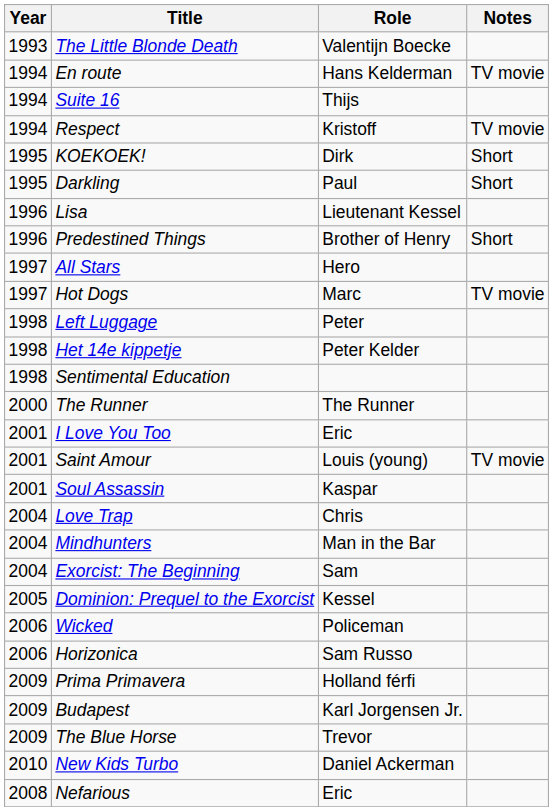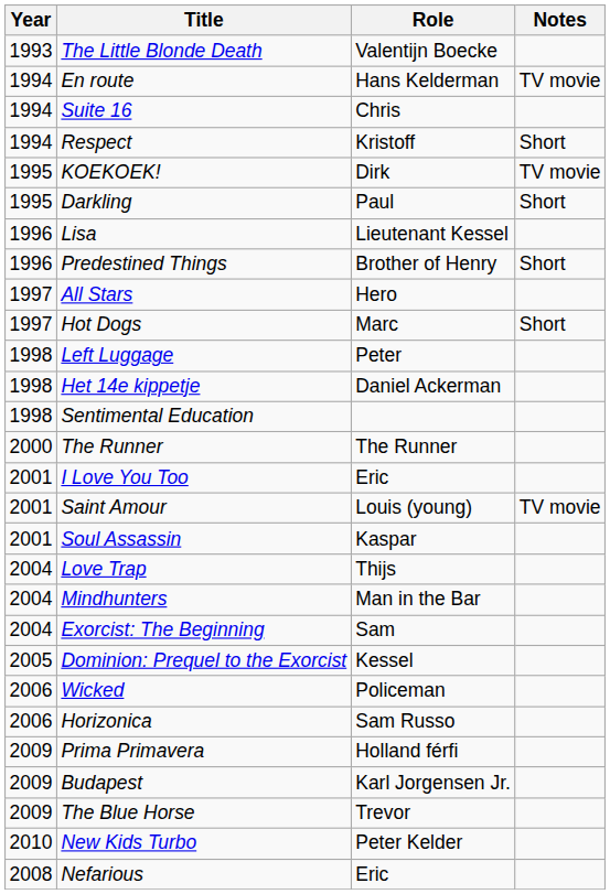 <table class="wikitable">
 <tr>
 <th>Year</th>
 <th>Title</th>
 <th>Role</th>
 <th>Notes</th>
 </tr>
 <tr>
 <td>1993</td>
 <td><em><a href='#'>The Little Blonde Death</a></em></td>
 <td>Valentijn Boecke</td>
 <td></td>
 </tr>
 <tr>
 <td>1994</td>
 <td><em>En route</em></td>
 <td>Hans Kelderman</td>
 <td>TV movie</td>
 </tr>
 <tr>
 <td>1994</td>
 <td><em><a href='#'>Suite 16</a></em></td>
-<td>Thijs</td>
+<td>Chris</td>
 <td></td>
 </tr>
 <tr>
 <td>1994</td>
 <td><em>Respect</em></td>
 <td>Kristoff</td>
-<td>TV movie</td>
+<td>Short</td>
 </tr>
 <tr>
 <td>1995</td>
 <td><em>KOEKOEK!</em></td>
 <td>Dirk</td>
-<td>Short</td>
+<td>TV movie</td>
 </tr>
 <tr>
 <td>1995</td>
 <td><em>Darkling</em></td>
 <td>Paul</td>
 <td>Short</td>
 </tr>
 <tr>
 <td>1996</td>
 <td><em>Lisa</em></td>
 <td>Lieutenant Kessel</td>
 <td></td>
 </tr>
 <tr>
 <td>1996</td>
 <td><em>Predestined Things</em></td>
 <td>Brother of Henry</td>
 <td>Short</td>
 </tr>
 <tr>
 <td>1997</td>
 <td><em><a href='#'>All Stars</a></em></td>
 <td>Hero</td>
 <td></td>
 </tr>
 <tr>
 <td>1997</td>
 <td><em>Hot Dogs</em></td>
 <td>Marc</td>
-<td>TV movie</td>
+<td>Short</td>
 </tr>
 <tr>
 <td>1998</td>
 <td><em><a href='#'>Left Luggage</a></em></td>
 <td>Peter</td>
 <td></td>
 </tr>
 <tr>
 <td>1998</td>
 <td><em><a href='#'>Het 14e kippetje</a></em></td>
-<td>Peter Kelder</td>
+<td>Daniel Ackerman</td>
 <td></td>
 </tr>
 <tr>
 <td>1998</td>
 <td><em>Sentimental Education</em></td>
 <td></td>
 <td></td>
 </tr>
 <tr>
 <td>2000</td>
 <td><em>The Runner</em></td>
 <td>The Runner</td>
 <td></td>
 </tr>
 <tr>
 <td>2001</td>
 <td><em><a href='#'>I Love You Too</a></em></td>
 <td>Eric</td>
 <td></td>
 </tr>
 <tr>
 <td>2001</td>
 <td><em>Saint Amour</em></td>
 <td>Louis (young)</td>
 <td>TV movie</td>
 </tr>
 <tr>
 <td>2001</td>
 <td><em><a href='#'>Soul Assassin</a></em></td>
 <td>Kaspar</td>
 <td></td>
 </tr>
 <tr>
 <td>2004</td>
 <td><em><a href='#'>Love Trap</a></em></td>
-<td>Chris</td>
+<td>Thijs</td>
 <td></td>
 </tr>
 <tr>
 <td>2004</td>
 <td><em><a href='#'>Mindhunters</a></em></td>
 <td>Man in the Bar</td>
 <td></td>
 </tr>
 <tr>
 <td>2004</td>
 <td><em><a href='#'>Exorcist: The Beginning</a></em></td>
 <td>Sam</td>
 <td></td>
 </tr>
 <tr>
 <td>2005</td>
 <td><em><a href='#'>Dominion: Prequel to the Exorcist</a></em></td>
 <td>Kessel</td>
 <td></td>
 </tr>
 <tr>
 <td>2006</td>
 <td><em><a href='#'>Wicked</a></em></td>
 <td>Policeman</td>
 <td></td>
 </tr>
 <tr>
 <td>2006</td>
 <td><em>Horizonica</em></td>
 <td>Sam Russo</td>
 <td></td>
 </tr>
 <tr>
 <td>2009</td>
 <td><em>Prima Primavera</em></td>
 <td>Holland férfi</td>
 <td></td>
 </tr>
 <tr>
 <td>2009</td>
 <td><em>Budapest</em></td>
 <td>Karl Jorgensen Jr.</td>
 <td></td>
 </tr>
 <tr>
 <td>2009</td>
 <td><em>The Blue Horse</em></td>
 <td>Trevor</td>
 <td></td>
 </tr>
 <tr>
 <td>2010</td>
 <td><em><a href='#'>New Kids Turbo</a></em></td>
-<td>Daniel Ackerman</td>
+<td>Peter Kelder</td>
 <td></td>
 </tr>
 <tr>
 <td>2008</td>
 <td><em>Nefarious</em></td>
 <td>Eric</td>
 <td></td>
 </tr>
 </table>
